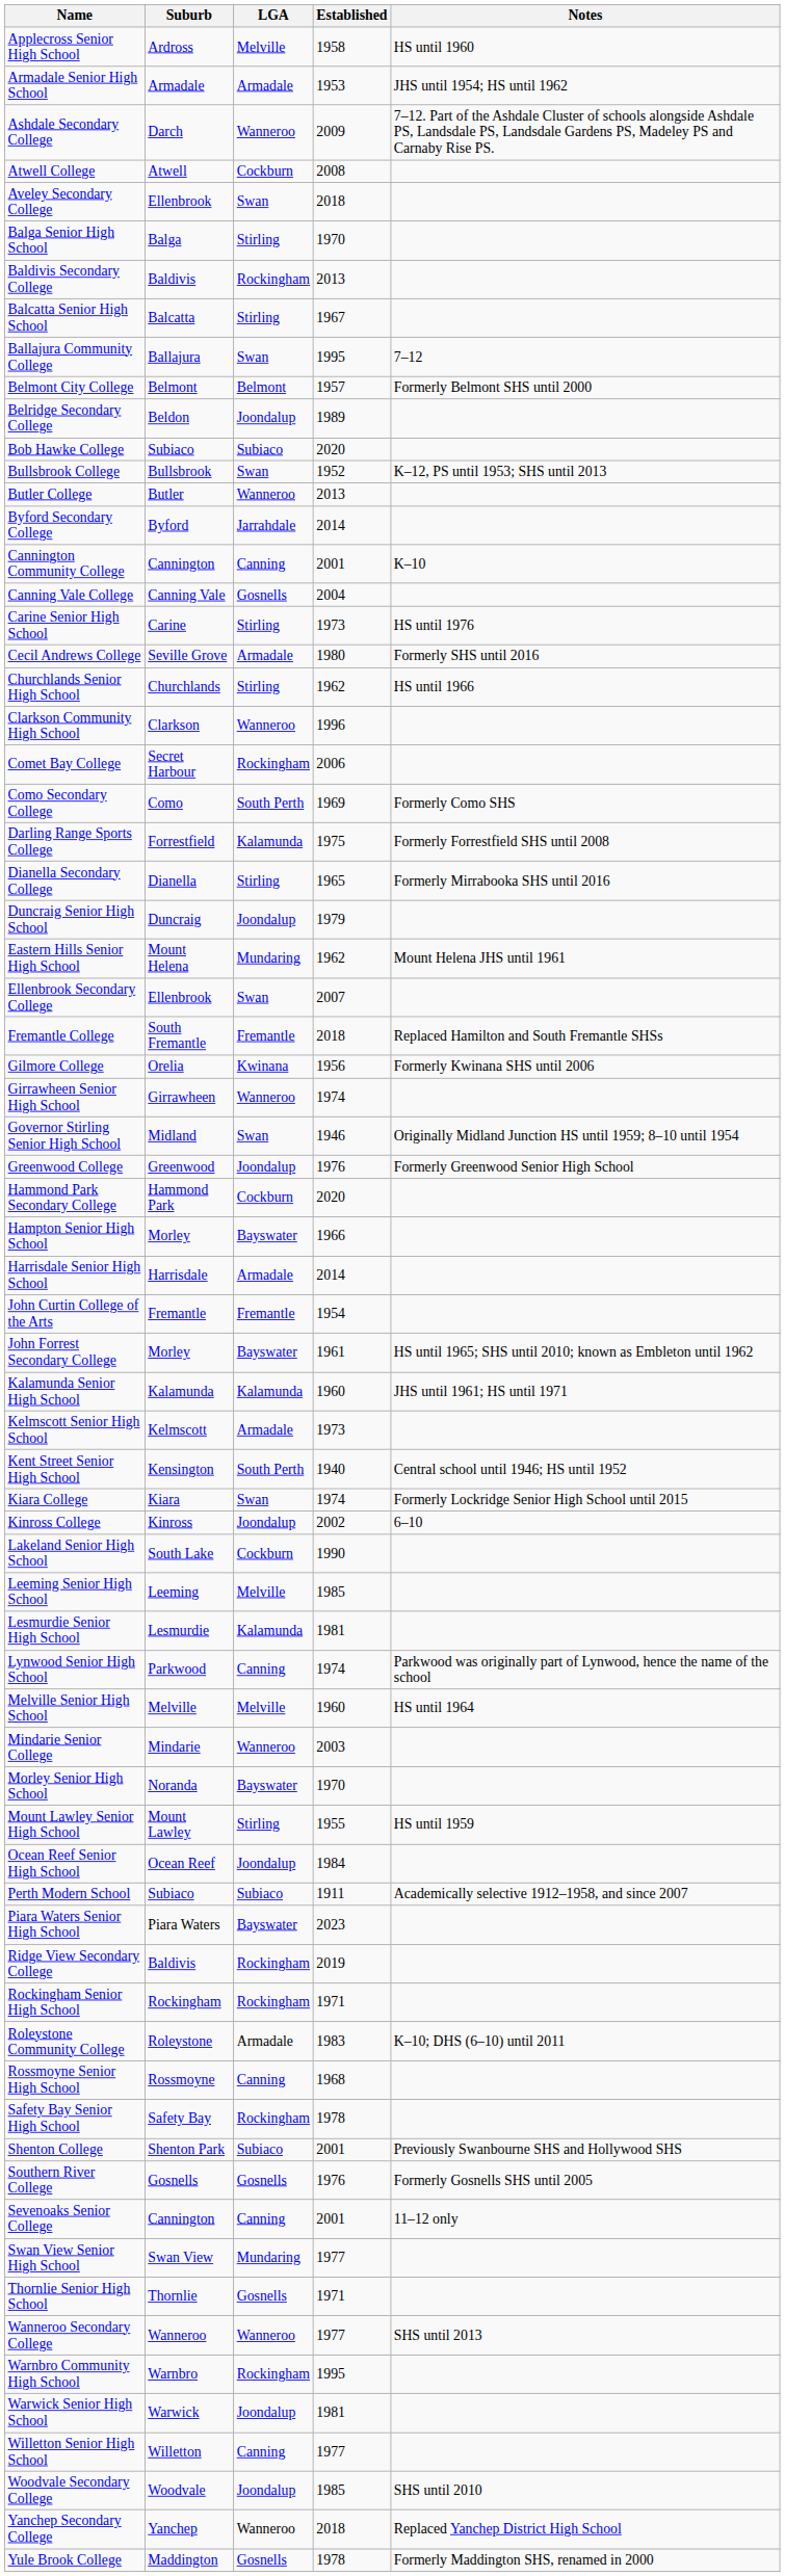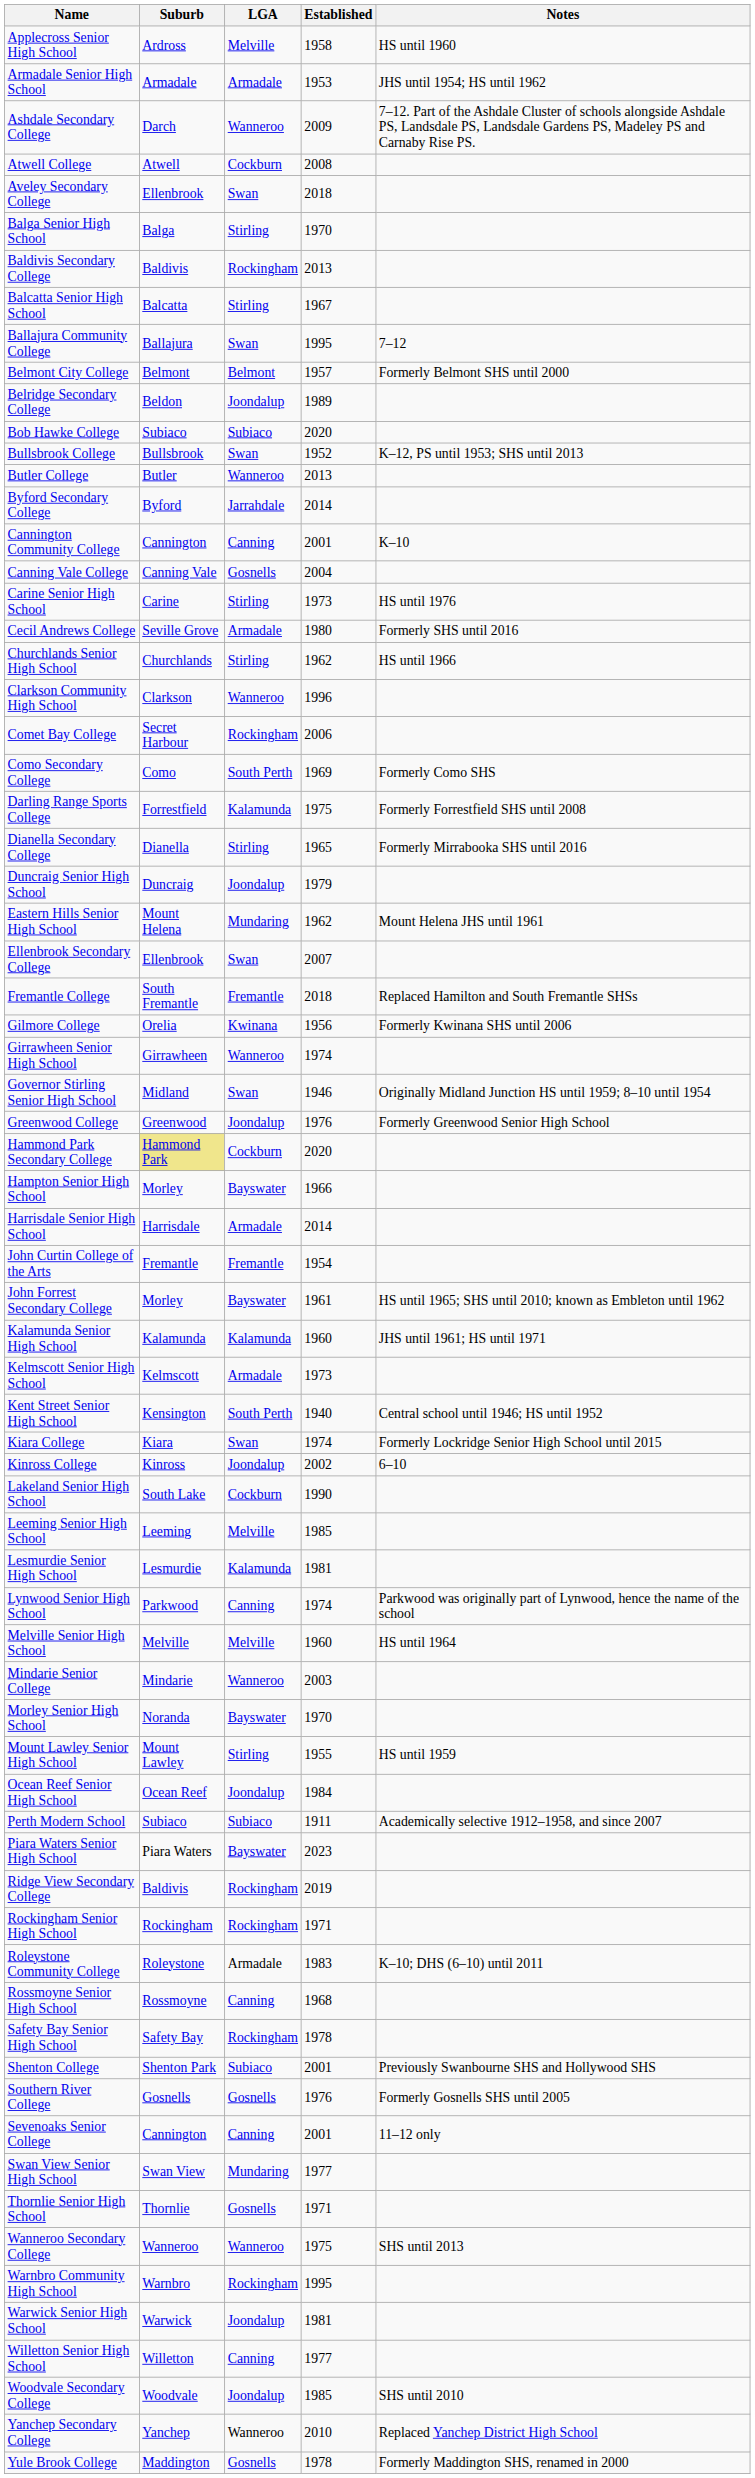 <table class="wikitable sortable">
 <tr>
 <th>Name</th>
 <th>Suburb</th>
 <th>LGA</th>
 <th>Established</th>
 <th>Notes</th>
 </tr>
 <tr>
 <td><a href='#'>Applecross Senior High School</a></td>
 <td><a href='#'>Ardross</a></td>
 <td><a href='#'>Melville</a></td>
 <td>1958</td>
 <td>HS until 1960</td>
 </tr>
 <tr>
 <td><a href='#'>Armadale Senior High School</a></td>
 <td><a href='#'>Armadale</a></td>
 <td><a href='#'>Armadale</a></td>
 <td>1953</td>
 <td>JHS until 1954; HS until 1962</td>
 </tr>
 <tr>
 <td><a href='#'>Ashdale Secondary College</a></td>
 <td><a href='#'>Darch</a></td>
 <td><a href='#'>Wanneroo</a></td>
 <td>2009</td>
 <td>7–12. Part of the Ashdale Cluster of schools alongside Ashdale PS, Landsdale PS, Landsdale Gardens PS, Madeley PS and Carnaby Rise PS.</td>
 </tr>
 <tr>
 <td><a href='#'>Atwell College</a></td>
 <td><a href='#'>Atwell</a></td>
 <td><a href='#'>Cockburn</a></td>
 <td>2008</td>
 <td></td>
 </tr>
 <tr>
 <td><a href='#'>Aveley Secondary College</a></td>
 <td><a href='#'>Ellenbrook</a></td>
 <td><a href='#'>Swan</a></td>
 <td>2018</td>
 <td></td>
 </tr>
 <tr>
 <td><a href='#'>Balga Senior High School</a></td>
 <td><a href='#'>Balga</a></td>
 <td><a href='#'>Stirling</a></td>
 <td>1970</td>
 <td></td>
 </tr>
 <tr>
 <td><a href='#'>Baldivis Secondary College</a></td>
 <td><a href='#'>Baldivis</a></td>
 <td><a href='#'>Rockingham</a></td>
 <td>2013</td>
 <td></td>
 </tr>
 <tr>
 <td><a href='#'>Balcatta Senior High School</a></td>
 <td><a href='#'>Balcatta</a></td>
 <td><a href='#'>Stirling</a></td>
 <td>1967</td>
 <td></td>
 </tr>
 <tr>
 <td><a href='#'>Ballajura Community College</a></td>
 <td><a href='#'>Ballajura</a></td>
 <td><a href='#'>Swan</a></td>
 <td>1995</td>
 <td>7–12</td>
 </tr>
 <tr>
 <td><a href='#'>Belmont City College</a></td>
 <td><a href='#'>Belmont</a></td>
 <td><a href='#'>Belmont</a></td>
 <td>1957</td>
 <td>Formerly Belmont SHS until 2000</td>
 </tr>
 <tr>
 <td><a href='#'>Belridge Secondary College</a></td>
 <td><a href='#'>Beldon</a></td>
 <td><a href='#'>Joondalup</a></td>
 <td>1989</td>
 <td></td>
 </tr>
 <tr>
 <td><a href='#'>Bob Hawke College</a></td>
 <td><a href='#'>Subiaco</a></td>
 <td><a href='#'>Subiaco</a></td>
 <td>2020</td>
 <td></td>
 </tr>
 <tr>
 <td><a href='#'>Bullsbrook College</a></td>
 <td><a href='#'>Bullsbrook</a></td>
 <td><a href='#'>Swan</a></td>
 <td>1952</td>
 <td>K–12, PS until 1953; SHS until 2013</td>
 </tr>
 <tr>
 <td><a href='#'>Butler College</a></td>
 <td><a href='#'>Butler</a></td>
 <td><a href='#'>Wanneroo</a></td>
 <td>2013</td>
 <td></td>
 </tr>
 <tr>
 <td><a href='#'>Byford Secondary College</a></td>
 <td><a href='#'>Byford</a></td>
 <td><a href='#'>Jarrahdale</a></td>
 <td>2014</td>
 <td></td>
 </tr>
 <tr>
 <td><a href='#'>Cannington Community College</a></td>
 <td><a href='#'>Cannington</a></td>
 <td><a href='#'>Canning</a></td>
 <td>2001</td>
 <td>K–10</td>
 </tr>
 <tr>
 <td><a href='#'>Canning Vale College</a></td>
 <td><a href='#'>Canning Vale</a></td>
 <td><a href='#'>Gosnells</a></td>
 <td>2004</td>
 <td></td>
 </tr>
 <tr>
 <td><a href='#'>Carine Senior High School</a></td>
 <td><a href='#'>Carine</a></td>
 <td><a href='#'>Stirling</a></td>
 <td>1973</td>
 <td>HS until 1976</td>
 </tr>
 <tr>
 <td><a href='#'>Cecil Andrews College</a></td>
 <td><a href='#'>Seville Grove</a></td>
 <td><a href='#'>Armadale</a></td>
 <td>1980</td>
 <td>Formerly SHS until 2016</td>
 </tr>
 <tr>
 <td><a href='#'>Churchlands Senior High School</a></td>
 <td><a href='#'>Churchlands</a></td>
 <td><a href='#'>Stirling</a></td>
 <td>1962</td>
 <td>HS until 1966</td>
 </tr>
 <tr>
 <td><a href='#'>Clarkson Community High School</a></td>
 <td><a href='#'>Clarkson</a></td>
 <td><a href='#'>Wanneroo</a></td>
 <td>1996</td>
 <td></td>
 </tr>
 <tr>
 <td><a href='#'>Comet Bay College</a></td>
 <td><a href='#'>Secret Harbour</a></td>
 <td><a href='#'>Rockingham</a></td>
 <td>2006</td>
 <td></td>
 </tr>
 <tr>
 <td><a href='#'>Como Secondary College</a></td>
 <td><a href='#'>Como</a></td>
 <td><a href='#'>South Perth</a></td>
 <td>1969</td>
 <td>Formerly Como SHS</td>
 </tr>
 <tr>
 <td><a href='#'>Darling Range Sports College</a></td>
 <td><a href='#'>Forrestfield</a></td>
 <td><a href='#'>Kalamunda</a></td>
 <td>1975</td>
 <td>Formerly Forrestfield SHS until 2008</td>
 </tr>
 <tr>
 <td><a href='#'>Dianella Secondary College</a></td>
 <td><a href='#'>Dianella</a></td>
 <td><a href='#'>Stirling</a></td>
 <td>1965</td>
 <td>Formerly Mirrabooka SHS until 2016</td>
 </tr>
 <tr>
 <td><a href='#'>Duncraig Senior High School</a></td>
 <td><a href='#'>Duncraig</a></td>
 <td><a href='#'>Joondalup</a></td>
 <td>1979</td>
 <td></td>
 </tr>
 <tr>
 <td><a href='#'>Eastern Hills Senior High School</a></td>
 <td><a href='#'>Mount Helena</a></td>
 <td><a href='#'>Mundaring</a></td>
 <td>1962</td>
 <td>Mount Helena JHS until 1961</td>
 </tr>
 <tr>
 <td><a href='#'>Ellenbrook Secondary College</a></td>
 <td><a href='#'>Ellenbrook</a></td>
 <td><a href='#'>Swan</a></td>
 <td>2007</td>
 <td></td>
 </tr>
 <tr>
 <td><a href='#'>Fremantle College</a></td>
 <td><a href='#'>South Fremantle</a></td>
 <td><a href='#'>Fremantle</a></td>
 <td>2018</td>
 <td>Replaced Hamilton and South Fremantle SHSs</td>
 </tr>
 <tr>
 <td><a href='#'>Gilmore College</a></td>
 <td><a href='#'>Orelia</a></td>
 <td><a href='#'>Kwinana</a></td>
 <td>1956</td>
 <td>Formerly Kwinana SHS until 2006</td>
 </tr>
 <tr>
 <td><a href='#'>Girrawheen Senior High School</a></td>
 <td><a href='#'>Girrawheen</a></td>
 <td><a href='#'>Wanneroo</a></td>
 <td>1974</td>
 <td></td>
 </tr>
 <tr>
 <td><a href='#'>Governor Stirling Senior High School</a></td>
 <td><a href='#'>Midland</a></td>
 <td><a href='#'>Swan</a></td>
 <td>1946</td>
 <td>Originally Midland Junction HS until 1959; 8–10 until 1954</td>
 </tr>
 <tr>
 <td><a href='#'>Greenwood College</a></td>
 <td><a href='#'>Greenwood</a></td>
 <td><a href='#'>Joondalup</a></td>
 <td>1976</td>
 <td>Formerly Greenwood Senior High School</td>
 </tr>
 <tr>
 <td><a href='#'>Hammond Park Secondary College</a></td>
-<td><a href='#'>Hammond Park</a></td>
+<td style="background: khaki;"><a href='#'>Hammond Park</a></td>
 <td><a href='#'>Cockburn</a></td>
 <td>2020</td>
 <td></td>
 </tr>
 <tr>
 <td><a href='#'>Hampton Senior High School</a></td>
 <td><a href='#'>Morley</a></td>
 <td><a href='#'>Bayswater</a></td>
 <td>1966</td>
 <td></td>
 </tr>
 <tr>
 <td><a href='#'>Harrisdale Senior High School</a></td>
 <td><a href='#'>Harrisdale</a></td>
 <td><a href='#'>Armadale</a></td>
 <td>2014</td>
 <td></td>
 </tr>
 <tr>
 <td><a href='#'>John Curtin College of the Arts</a></td>
 <td><a href='#'>Fremantle</a></td>
 <td><a href='#'>Fremantle</a></td>
 <td>1954</td>
 <td></td>
 </tr>
 <tr>
 <td><a href='#'>John Forrest Secondary College</a></td>
 <td><a href='#'>Morley</a></td>
 <td><a href='#'>Bayswater</a></td>
 <td>1961</td>
 <td>HS until 1965; SHS until 2010; known as Embleton until 1962</td>
 </tr>
 <tr>
 <td><a href='#'>Kalamunda Senior High School</a></td>
 <td><a href='#'>Kalamunda</a></td>
 <td><a href='#'>Kalamunda</a></td>
 <td>1960</td>
 <td>JHS until 1961; HS until 1971</td>
 </tr>
 <tr>
 <td><a href='#'>Kelmscott Senior High School</a></td>
 <td><a href='#'>Kelmscott</a></td>
 <td><a href='#'>Armadale</a></td>
 <td>1973</td>
 <td></td>
 </tr>
 <tr>
 <td><a href='#'>Kent Street Senior High School</a></td>
 <td><a href='#'>Kensington</a></td>
 <td><a href='#'>South Perth</a></td>
 <td>1940</td>
 <td>Central school until 1946; HS until 1952</td>
 </tr>
 <tr>
 <td><a href='#'>Kiara College</a></td>
 <td><a href='#'>Kiara</a></td>
 <td><a href='#'>Swan</a></td>
 <td>1974</td>
 <td>Formerly Lockridge Senior High School until 2015</td>
 </tr>
 <tr>
 <td><a href='#'>Kinross College</a></td>
 <td><a href='#'>Kinross</a></td>
 <td><a href='#'>Joondalup</a></td>
 <td>2002</td>
 <td>6–10</td>
 </tr>
 <tr>
 <td><a href='#'>Lakeland Senior High School</a></td>
 <td><a href='#'>South Lake</a></td>
 <td><a href='#'>Cockburn</a></td>
 <td>1990</td>
 <td></td>
 </tr>
 <tr>
 <td><a href='#'>Leeming Senior High School</a></td>
 <td><a href='#'>Leeming</a></td>
 <td><a href='#'>Melville</a></td>
 <td>1985</td>
 <td></td>
 </tr>
 <tr>
 <td><a href='#'>Lesmurdie Senior High School</a></td>
 <td><a href='#'>Lesmurdie</a></td>
 <td><a href='#'>Kalamunda</a></td>
 <td>1981</td>
 <td></td>
 </tr>
 <tr>
 <td><a href='#'>Lynwood Senior High School</a></td>
 <td><a href='#'>Parkwood</a></td>
 <td><a href='#'>Canning</a></td>
 <td>1974</td>
 <td>Parkwood was originally part of Lynwood, hence the name of the school</td>
 </tr>
 <tr>
 <td><a href='#'>Melville Senior High School</a></td>
 <td><a href='#'>Melville</a></td>
 <td><a href='#'>Melville</a></td>
 <td>1960</td>
 <td>HS until 1964 </td>
 </tr>
 <tr>
 <td><a href='#'>Mindarie Senior College</a></td>
 <td><a href='#'>Mindarie</a></td>
 <td><a href='#'>Wanneroo</a></td>
 <td>2003</td>
 <td></td>
 </tr>
 <tr>
 <td><a href='#'>Morley Senior High School</a></td>
 <td><a href='#'>Noranda</a></td>
 <td><a href='#'>Bayswater</a></td>
 <td>1970</td>
 <td></td>
 </tr>
 <tr>
 <td><a href='#'>Mount Lawley Senior High School</a></td>
 <td><a href='#'>Mount Lawley</a></td>
 <td><a href='#'>Stirling</a></td>
 <td>1955</td>
 <td>HS until 1959</td>
 </tr>
 <tr>
 <td><a href='#'>Ocean Reef Senior High School</a></td>
 <td><a href='#'>Ocean Reef</a></td>
 <td><a href='#'>Joondalup</a></td>
 <td>1984</td>
 <td></td>
 </tr>
 <tr>
 <td><a href='#'>Perth Modern School</a></td>
 <td><a href='#'>Subiaco</a></td>
 <td><a href='#'>Subiaco</a></td>
 <td>1911</td>
 <td>Academically selective 1912–1958, and since 2007</td>
 </tr>
 <tr>
 <td><a href='#'>Piara Waters Senior High School</a></td>
 <td Piara Waters, Western Australia>Piara Waters</td>
 <td><a href='#'>Bayswater</a></td>
 <td>2023</td>
 <td></td>
 </tr>
 <tr>
 <td><a href='#'>Ridge View Secondary College</a></td>
 <td><a href='#'>Baldivis</a></td>
 <td><a href='#'>Rockingham</a></td>
 <td>2019</td>
 <td></td>
 </tr>
 <tr>
 <td><a href='#'>Rockingham Senior High School</a></td>
 <td><a href='#'>Rockingham</a></td>
 <td><a href='#'>Rockingham</a></td>
 <td>1971</td>
 <td></td>
 </tr>
 <tr>
 <td><a href='#'>Roleystone Community College</a></td>
 <td><a href='#'>Roleystone</a></td>
 <td>Armadale</td>
 <td>1983</td>
 <td>K–10; DHS (6–10) until 2011</td>
 </tr>
 <tr>
 <td><a href='#'>Rossmoyne Senior High School</a></td>
 <td><a href='#'>Rossmoyne</a></td>
 <td><a href='#'>Canning</a></td>
 <td>1968</td>
 <td></td>
 </tr>
 <tr>
 <td><a href='#'>Safety Bay Senior High School</a></td>
 <td><a href='#'>Safety Bay</a></td>
 <td><a href='#'>Rockingham</a></td>
 <td>1978</td>
 <td></td>
 </tr>
 <tr>
 <td><a href='#'>Shenton College</a></td>
 <td><a href='#'>Shenton Park</a></td>
 <td><a href='#'>Subiaco</a></td>
 <td>2001</td>
 <td>Previously Swanbourne SHS and Hollywood SHS</td>
 </tr>
 <tr>
 <td><a href='#'>Southern River College</a></td>
 <td><a href='#'>Gosnells</a></td>
 <td><a href='#'>Gosnells</a></td>
 <td>1976</td>
 <td>Formerly Gosnells SHS until 2005</td>
 </tr>
 <tr>
 <td><a href='#'>Sevenoaks Senior College</a></td>
 <td><a href='#'>Cannington</a></td>
 <td><a href='#'>Canning</a></td>
 <td>2001</td>
 <td>11–12 only</td>
 </tr>
 <tr>
 <td><a href='#'>Swan View Senior High School</a></td>
 <td><a href='#'>Swan View</a></td>
 <td><a href='#'>Mundaring</a></td>
 <td>1977</td>
 <td></td>
 </tr>
 <tr>
 <td><a href='#'>Thornlie Senior High School</a></td>
 <td><a href='#'>Thornlie</a></td>
 <td><a href='#'>Gosnells</a></td>
 <td>1971</td>
 <td></td>
 </tr>
 <tr>
 <td><a href='#'>Wanneroo Secondary College</a></td>
 <td><a href='#'>Wanneroo</a></td>
 <td><a href='#'>Wanneroo</a></td>
-<td>1977</td>
+<td>1975</td>
 <td>SHS until 2013</td>
 </tr>
 <tr>
 <td><a href='#'>Warnbro Community High School</a></td>
 <td><a href='#'>Warnbro</a></td>
 <td><a href='#'>Rockingham</a></td>
 <td>1995</td>
 <td></td>
 </tr>
 <tr>
 <td><a href='#'>Warwick Senior High School</a></td>
 <td><a href='#'>Warwick</a></td>
 <td><a href='#'>Joondalup</a></td>
 <td>1981</td>
 <td></td>
 </tr>
 <tr>
 <td><a href='#'>Willetton Senior High School</a></td>
 <td><a href='#'>Willetton</a></td>
 <td><a href='#'>Canning</a></td>
 <td>1977</td>
 <td></td>
 </tr>
 <tr>
 <td><a href='#'>Woodvale Secondary College</a></td>
 <td><a href='#'>Woodvale</a></td>
 <td><a href='#'>Joondalup</a></td>
 <td>1985</td>
 <td>SHS until 2010</td>
 </tr>
 <tr>
 <td><a href='#'>Yanchep Secondary College</a></td>
 <td><a href='#'>Yanchep</a></td>
 <td>Wanneroo</td>
-<td>2018</td>
+<td>2010</td>
 <td>Replaced <a href='#'>Yanchep District High School</a></td>
 </tr>
 <tr>
 <td><a href='#'>Yule Brook College</a></td>
 <td><a href='#'>Maddington</a></td>
 <td><a href='#'>Gosnells</a></td>
 <td>1978</td>
 <td>Formerly Maddington SHS, renamed in 2000</td>
 </tr>
 </table>
